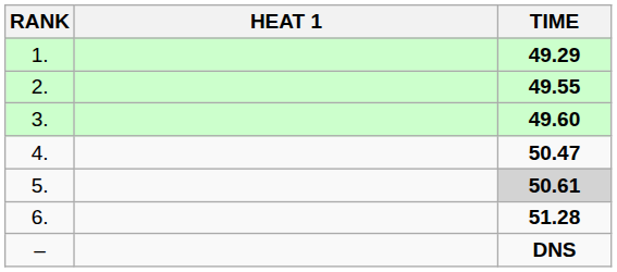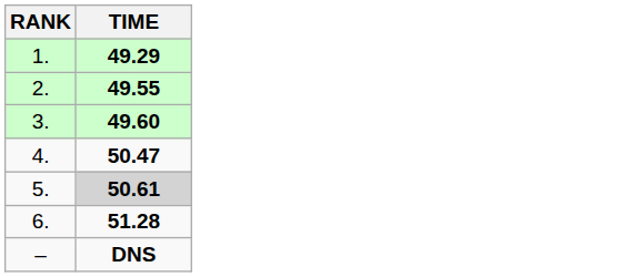 <table class="wikitable" style="border-collapse: collapse; font-size: 90%;">
 <tr>
 <th>RANK</th>
-<th style="width: 20em">HEAT 1</th>
 <th style="width: 5em">TIME</th>
 </tr>
 <tr style="background:#ccffcc;">
 <td align="center">1.</td>
-<td></td>
 <td align="center"><strong>49.29</strong></td>
 </tr>
 <tr style="background:#ccffcc;">
 <td align="center">2.</td>
-<td></td>
 <td align="center"><strong>49.55</strong></td>
 </tr>
 <tr style="background:#ccffcc;">
 <td align="center">3.</td>
-<td></td>
 <td align="center"><strong>49.60</strong></td>
 </tr>
 <tr>
 <td align="center">4.</td>
-<td></td>
 <td align="center"><strong>50.47</strong></td>
 </tr>
 <tr>
 <td align="center">5.</td>
-<td></td>
 <td align="center" style="background: lightgrey;"><strong>50.61</strong></td>
 </tr>
 <tr>
 <td align="center">6.</td>
-<td></td>
 <td align="center"><strong>51.28</strong></td>
 </tr>
 <tr>
 <td align="center">–</td>
-<td></td>
 <td align="center"><strong>DNS</strong></td>
 </tr>
 </table>
